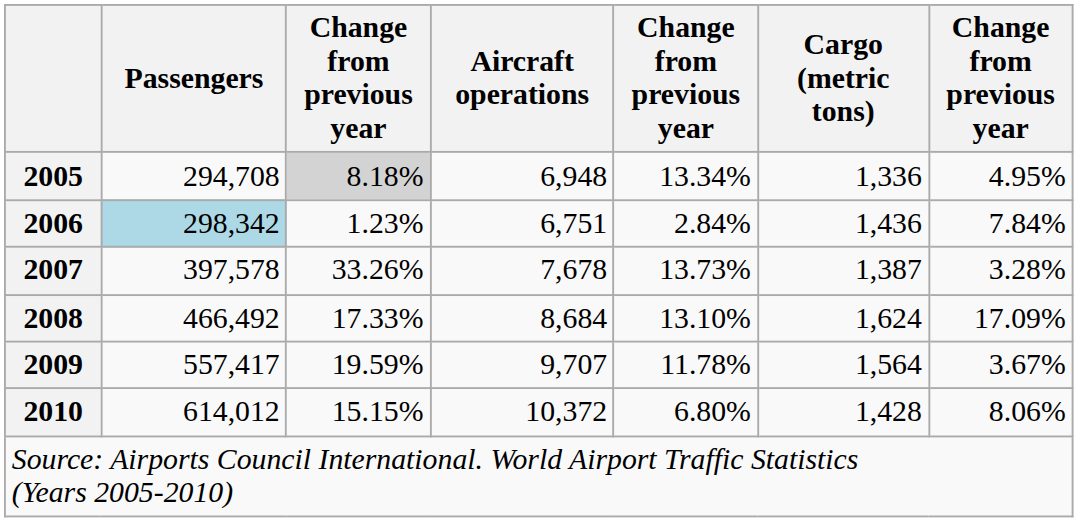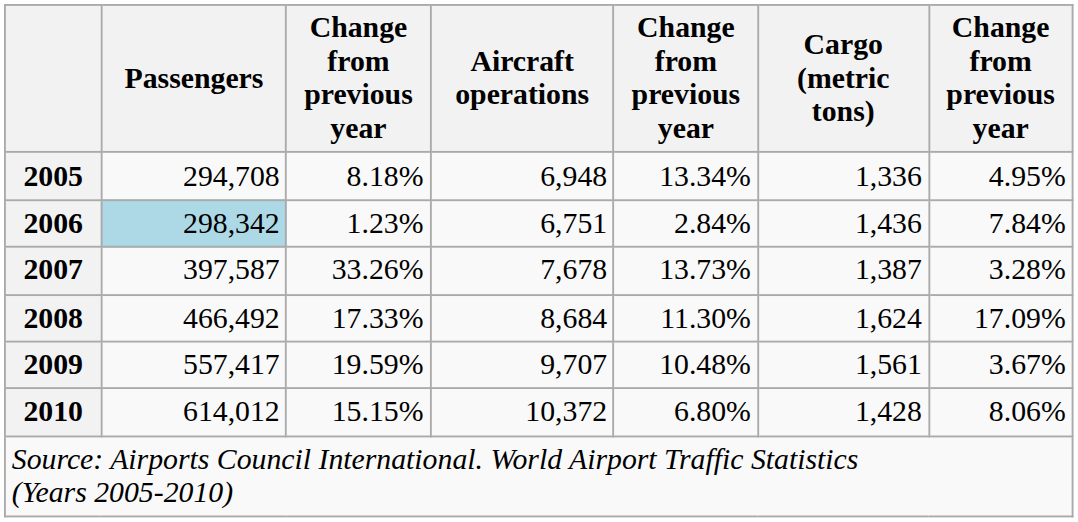 <table class="wikitable"  style="text-align:right; width:575px">
 <tr>
 <th style="width:50px"></th>
 <th style="width:100px">Passengers</th>
 <th style="width:75px">Change from previous year</th>
 <th style="width:100px">Aircraft operations</th>
 <th style="width:75px">Change from previous year</th>
 <th style="width:100px">Cargo<br>(metric tons)</th>
 <th style="width:75px">Change from previous year</th>
 </tr>
 <tr>
 <th>2005</th>
 <td>294,708</td>
-<td style="background: lightgrey;"> 8.18%</td>
+<td> 8.18%</td>
 <td>6,948</td>
 <td>13.34%</td>
 <td>1,336</td>
 <td> 4.95%</td>
 </tr>
 <tr>
 <th>2006</th>
 <td style="background: lightblue;">298,342</td>
 <td> 1.23%</td>
 <td>6,751</td>
 <td> 2.84%</td>
 <td>1,436</td>
 <td> 7.84%</td>
 </tr>
 <tr>
 <th>2007</th>
-<td>397,578</td>
+<td>397,587</td>
 <td>33.26%</td>
 <td>7,678</td>
 <td>13.73%</td>
 <td>1,387</td>
 <td> 3.28%</td>
 </tr>
 <tr>
 <th>2008</th>
 <td>466,492</td>
 <td>17.33%</td>
 <td>8,684</td>
-<td>13.10%</td>
+<td>11.30%</td>
 <td>1,624</td>
 <td>17.09%</td>
 </tr>
 <tr>
 <th>2009</th>
 <td>557,417</td>
 <td>19.59%</td>
 <td>9,707</td>
-<td>11.78%</td>
-<td>1,564</td>
+<td>10.48%</td>
+<td>1,561</td>
 <td> 3.67%</td>
 </tr>
 <tr>
 <th>2010</th>
 <td>614,012</td>
 <td>15.15%</td>
 <td>10,372</td>
 <td> 6.80%</td>
 <td>1,428</td>
 <td> 8.06%</td>
 </tr>
 <tr>
 <td colspan="7" style="text-align:left;"><em>Source: Airports Council International. World Airport Traffic Statistics<br>(Years 2005-2010)</em></td>
 </tr>
 </table>
